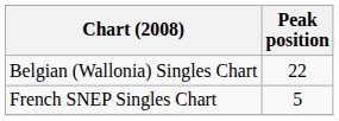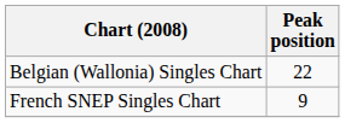 <table class="wikitable sortable">
 <tr>
 <th>Chart (2008)</th>
 <th>Peak<br>position</th>
 </tr>
 <tr>
 <td>Belgian (Wallonia) Singles Chart</td>
 <td align="center">22</td>
 </tr>
 <tr>
 <td>French SNEP Singles Chart</td>
-<td align="center">5</td>
+<td align="center">9</td>
 </tr>
 <tr>
 </tr>
 </table>
